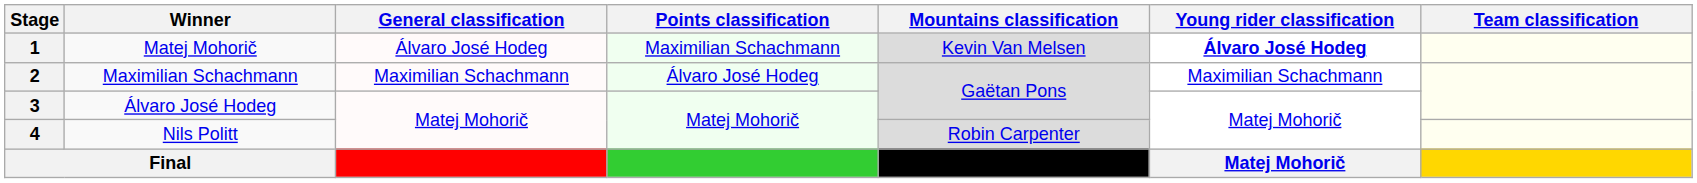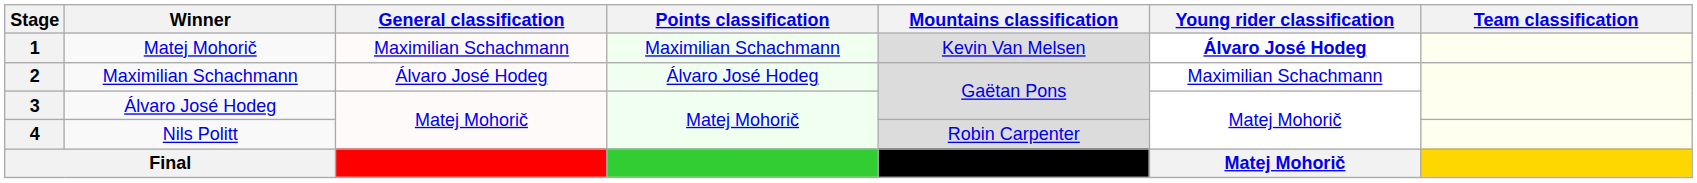 <table class="wikitable" style="text-align: center; font-size:smaller;">
 <tr>
 <th scope="col" style="width:1%;">Stage</th>
 <th scope="col" style="width:14%;">Winner</th>
 <th scope="col" style="width:14%;"><a href='#'>General classification</a><br></th>
 <th scope="col" style="width:14%;"><a href='#'>Points classification</a><br></th>
 <th scope="col" style="width:14%;"><a href='#'>Mountains classification</a><br></th>
 <th scope="col" style="width:14%;"><a href='#'>Young rider classification</a><br></th>
 <th scope="col" style="width:14%;"><a href='#'>Team classification</a></th>
 </tr>
 <tr>
 <th>1</th>
 <td><a href='#'>Matej Mohorič</a></td>
-<td style="background:Snow;"><a href='#'>Álvaro José Hodeg</a></td>
+<td style="background:Snow;"><a href='#'>Maximilian Schachmann</a></td>
 <td style="background:Honeydew;"><a href='#'>Maximilian Schachmann</a></td>
 <td style="background:Gainsboro"><a href='#'>Kevin Van Melsen</a></td>
 <td style="background:White"><strong><a href='#'>Álvaro José Hodeg</a></strong></td>
 <td style="background:Ivory;"></td>
 </tr>
 <tr>
 <th>2</th>
 <td><a href='#'>Maximilian Schachmann</a></td>
-<td style="background:Snow;"><a href='#'>Maximilian Schachmann</a></td>
+<td style="background:Snow;"><a href='#'>Álvaro José Hodeg</a></td>
 <td style="background:Honeydew;"><a href='#'>Álvaro José Hodeg</a></td>
 <td style="background:Gainsboro" rowspan="2"><a href='#'>Gaëtan Pons</a></td>
 <td style="background:White"><a href='#'>Maximilian Schachmann</a></td>
 <td style="background:Ivory;" rowspan="2"></td>
 </tr>
 <tr>
 <th>3</th>
 <td><a href='#'>Álvaro José Hodeg</a></td>
 <td style="background:Snow;" rowspan="2"><a href='#'>Matej Mohorič</a></td>
 <td style="background:Honeydew;" rowspan="2"><a href='#'>Matej Mohorič</a></td>
 <td style="background:White" rowspan="2"><a href='#'>Matej Mohorič</a></td>
 </tr>
 <tr>
 <th>4</th>
 <td><a href='#'>Nils Politt</a></td>
 <td style="background:Gainsboro"><a href='#'>Robin Carpenter</a></td>
 <td style="background:Ivory;"></td>
 </tr>
 <tr>
 <th colspan="2">Final</th>
 <th style="background:Red;"></th>
 <th style="background:LimeGreen;"></th>
 <th style="background:Black;"></th>
 <th><a href='#'>Matej Mohorič</a></th>
 <td style="background:Gold;"><strong></strong></td>
 </tr>
 </table>
